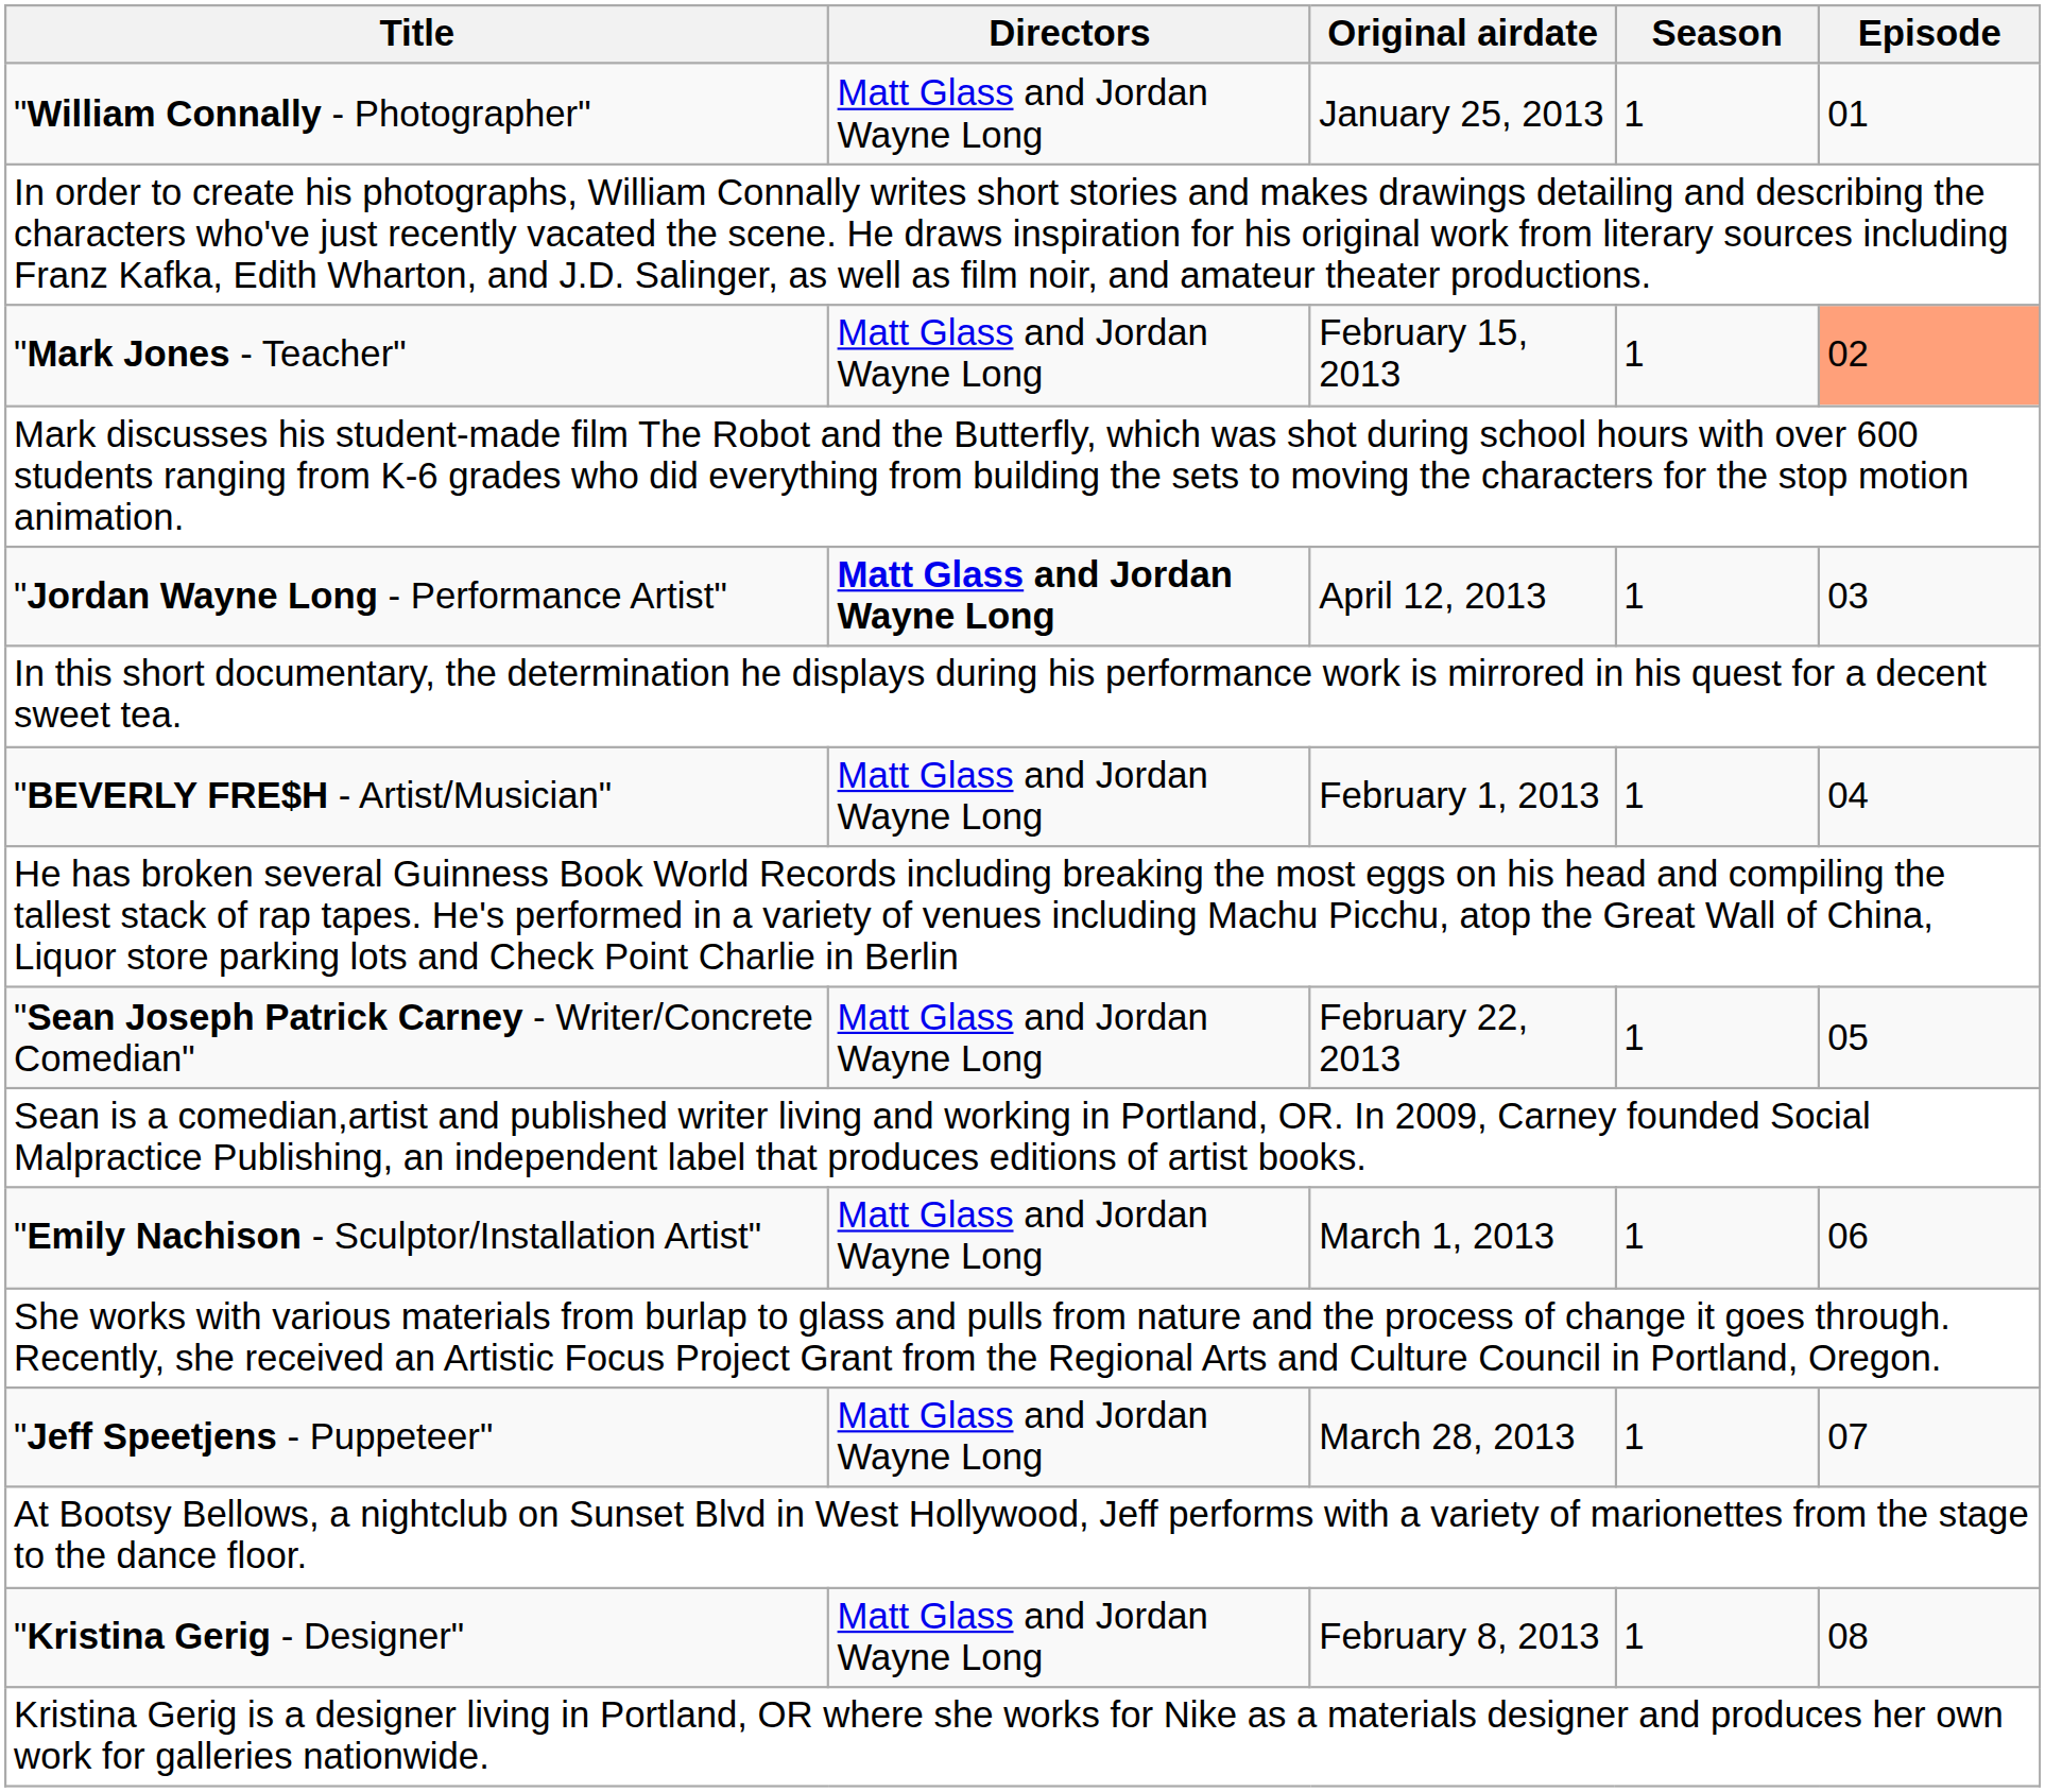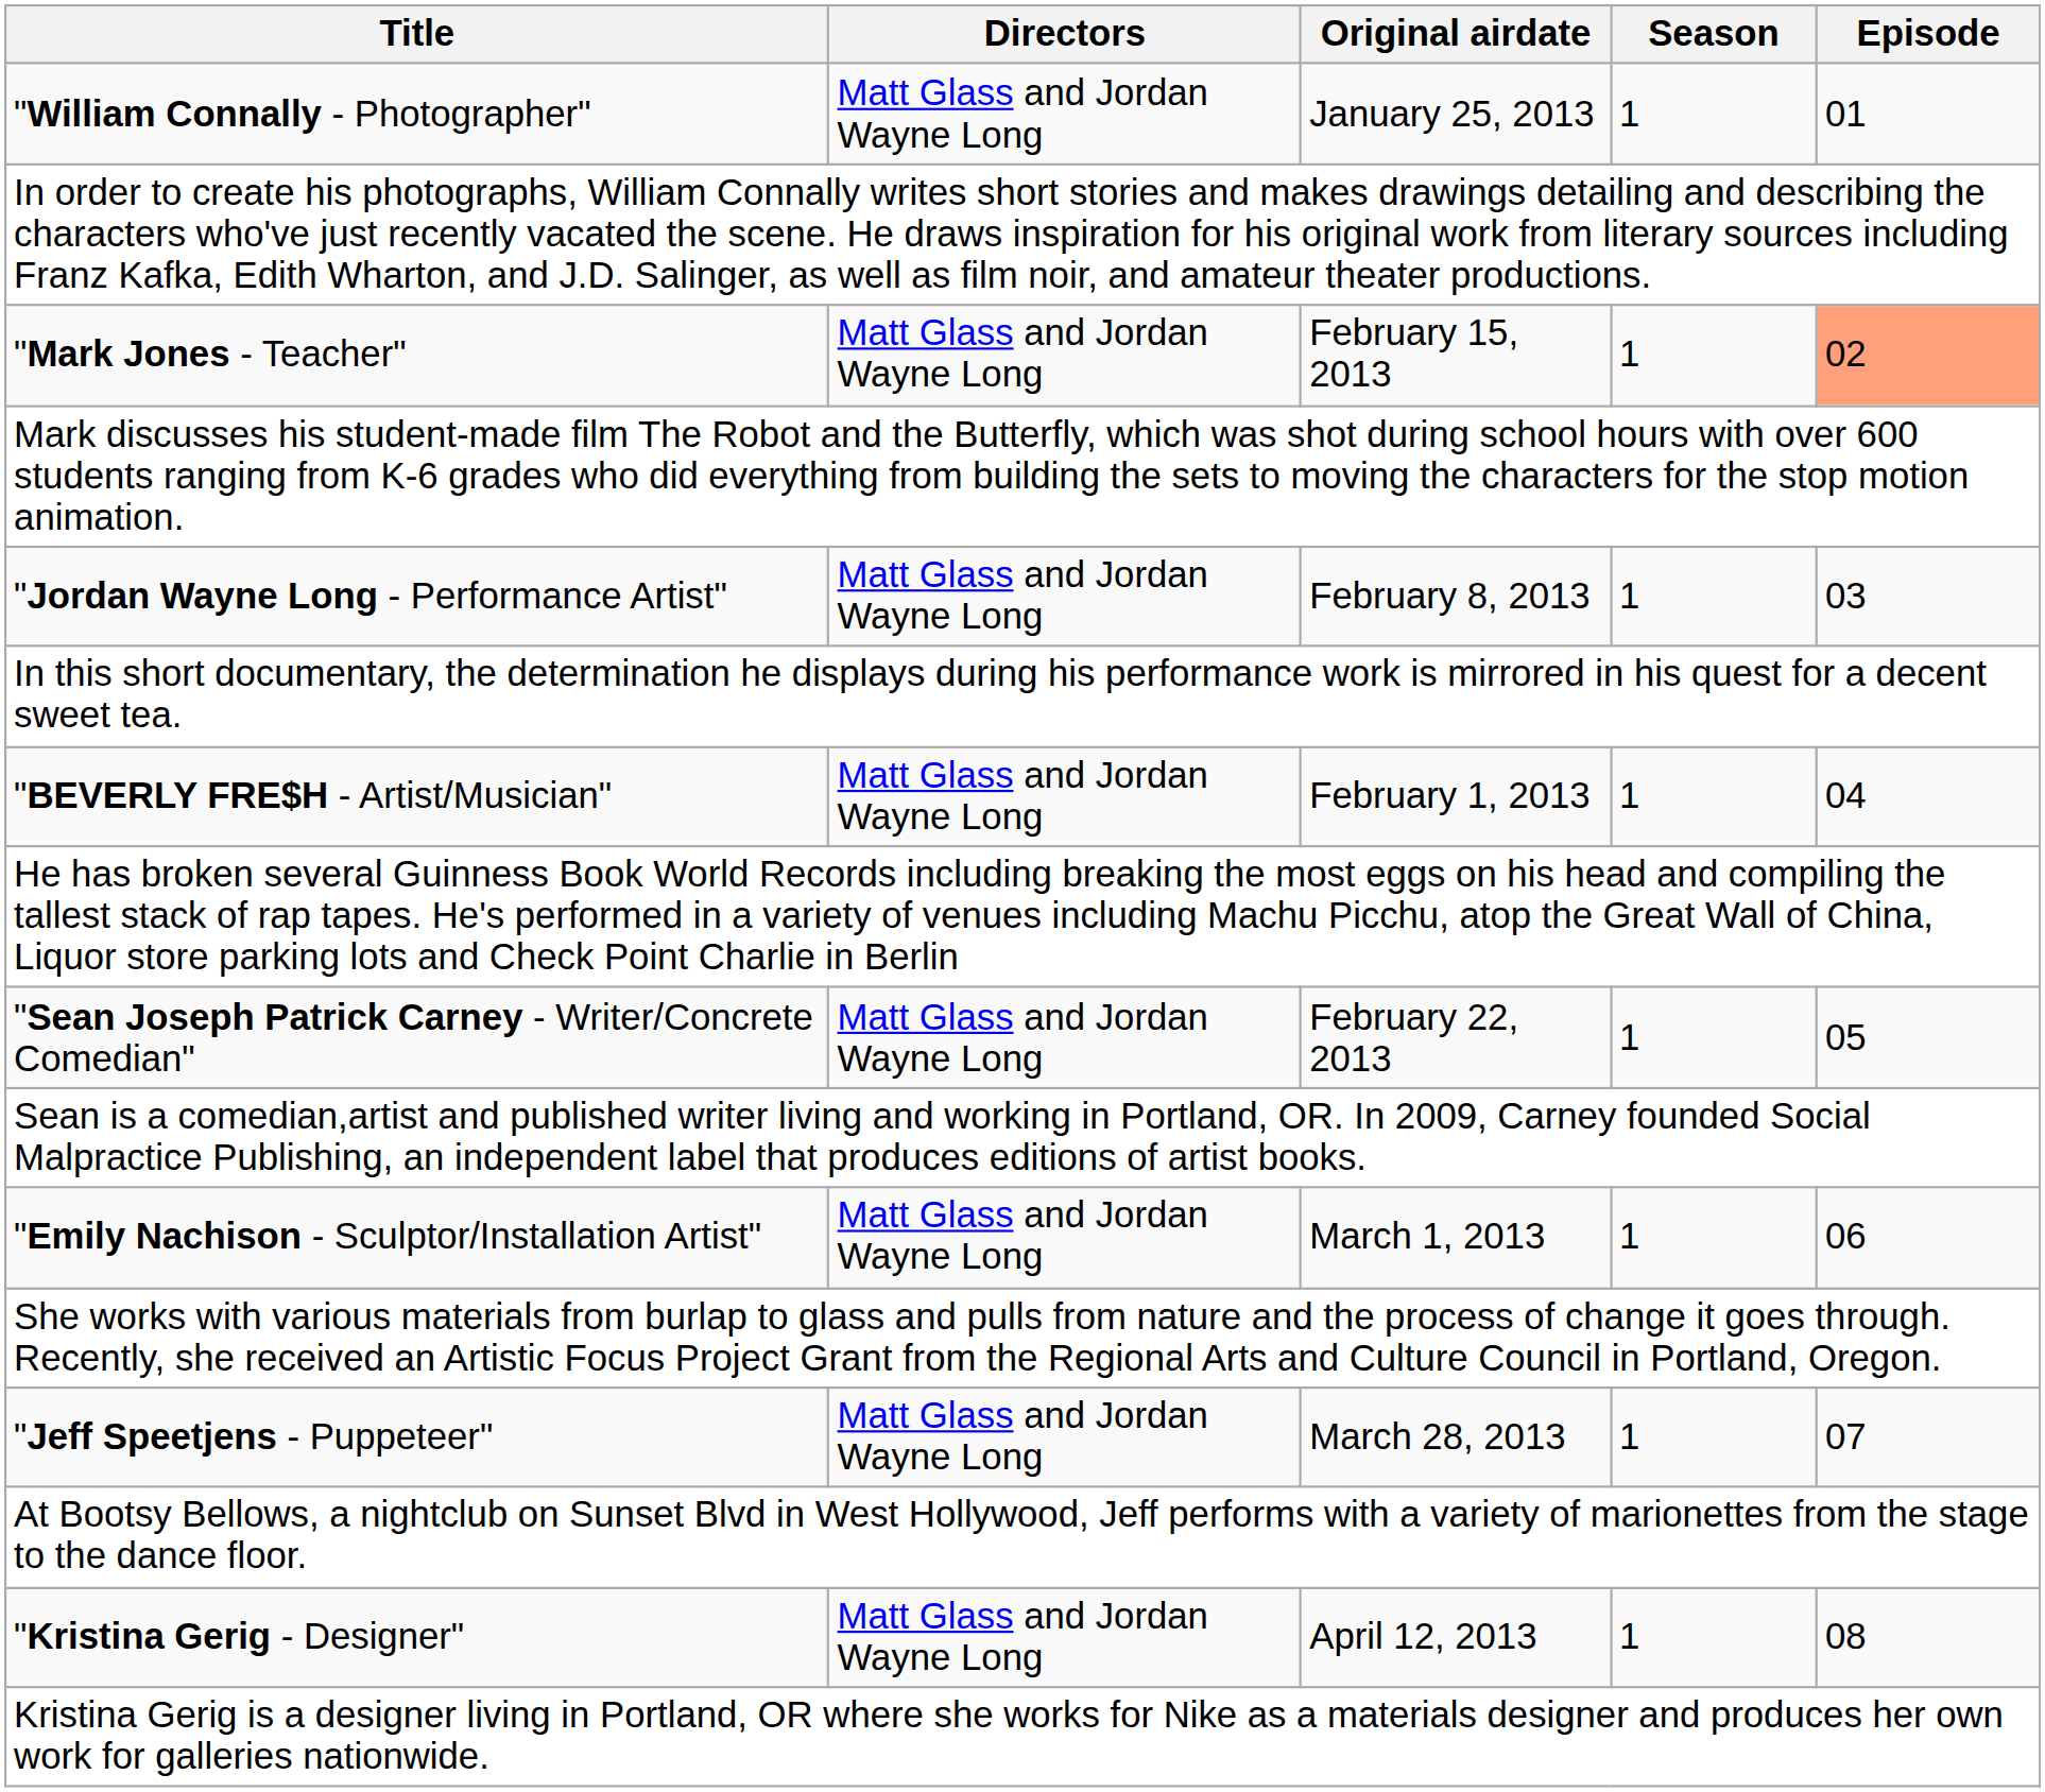 <table class="wikitable" style="width:100%;">
 <tr>
 <th style="width:350px;">Title</th>
 <th style="text-align:center;">Directors</th>
 <th style="text-align:center;">Original airdate</th>
 <th style="text-align:center;">Season</th>
 <th>Episode</th>
 </tr>
 <tr>
 <td>"<strong>William Connally</strong> - Photographer"</td>
 <td><a href='#'>Matt Glass</a> and Jordan Wayne Long</td>
 <td>January 25, 2013</td>
 <td>1</td>
 <td>01</td>
 </tr>
 <tr>
 <td colspan="6" style="background:#fff;">In order to create his photographs, William Connally writes short stories and makes drawings detailing and describing the characters who've just recently vacated the scene. He draws inspiration for his original work from literary sources including Franz Kafka, Edith Wharton, and J.D. Salinger, as well as film noir, and amateur theater productions.</td>
 </tr>
 <tr>
 <td>"<strong>Mark Jones</strong> - Teacher"</td>
 <td><a href='#'>Matt Glass</a> and Jordan Wayne Long</td>
 <td>February 15, 2013</td>
 <td>1</td>
 <td style="background: lightsalmon;">02</td>
 </tr>
 <tr>
 <td colspan="6" style="background:#fff;">Mark discusses his student-made film The Robot and the Butterfly, which was shot during school hours with over 600 students ranging from K-6 grades who did everything from building the sets to moving the characters for the stop motion animation.</td>
 </tr>
 <tr>
 <td>"<strong>Jordan Wayne Long</strong> - Performance Artist"</td>
-<td><strong><a href='#'>Matt Glass</a> and Jordan Wayne Long</strong></td>
-<td>April 12, 2013</td>
+<td><a href='#'>Matt Glass</a> and Jordan Wayne Long</td>
+<td>February 8, 2013</td>
 <td>1</td>
 <td>03</td>
 </tr>
 <tr>
 <td colspan="6" style="background:#fff;">In this short documentary, the determination he displays during his performance work is mirrored in his quest for a decent sweet tea.</td>
 </tr>
 <tr>
 <td>"<strong>BEVERLY FRE$H</strong> - Artist/Musician"</td>
 <td><a href='#'>Matt Glass</a> and Jordan Wayne Long</td>
 <td>February 1, 2013</td>
 <td>1</td>
 <td>04</td>
 </tr>
 <tr>
 <td colspan="6" style="background:#fff;">He has broken several Guinness Book World Records including breaking the most eggs on his head and compiling the tallest stack of rap tapes. He's performed in a variety of venues including Machu Picchu, atop the Great Wall of China, Liquor store parking lots and Check Point Charlie in Berlin</td>
 </tr>
 <tr>
 <td>"<strong>Sean Joseph Patrick Carney</strong> - Writer/Concrete Comedian"</td>
 <td><a href='#'>Matt Glass</a> and Jordan Wayne Long</td>
 <td>February 22, 2013</td>
 <td>1</td>
 <td>05</td>
 </tr>
 <tr>
 <td colspan="6" style="background:#fff;">Sean is a comedian,artist and published writer living and working in Portland, OR. In 2009, Carney founded Social Malpractice Publishing, an independent label that produces editions of artist books.</td>
 </tr>
 <tr>
 <td>"<strong>Emily Nachison</strong> - Sculptor/Installation Artist"</td>
 <td><a href='#'>Matt Glass</a> and Jordan Wayne Long</td>
 <td>March 1, 2013</td>
 <td>1</td>
 <td>06</td>
 </tr>
 <tr>
 <td colspan="6" style="background:#fff;">She works with various materials from burlap to glass and pulls from nature and the process of change it goes through. Recently, she received an Artistic Focus Project Grant from the Regional Arts and Culture Council in Portland, Oregon.</td>
 </tr>
 <tr>
 <td>"<strong>Jeff Speetjens</strong> - Puppeteer"</td>
 <td><a href='#'>Matt Glass</a> and Jordan Wayne Long</td>
 <td>March 28, 2013</td>
 <td>1</td>
 <td>07</td>
 </tr>
 <tr>
 <td colspan="6" style="background:#fff;">At Bootsy Bellows, a nightclub on Sunset Blvd in West Hollywood, Jeff performs with a variety of marionettes from the stage to the dance floor.</td>
 </tr>
 <tr>
 <td>"<strong>Kristina Gerig</strong> - Designer"</td>
 <td><a href='#'>Matt Glass</a> and Jordan Wayne Long</td>
-<td>February 8, 2013</td>
+<td>April 12, 2013</td>
 <td>1</td>
 <td>08</td>
 </tr>
 <tr>
 <td colspan="6" style="background:#fff;">Kristina Gerig is a designer living in Portland, OR where she works for Nike as a materials designer and produces her own work for galleries nationwide.</td>
 </tr>
 </table>
